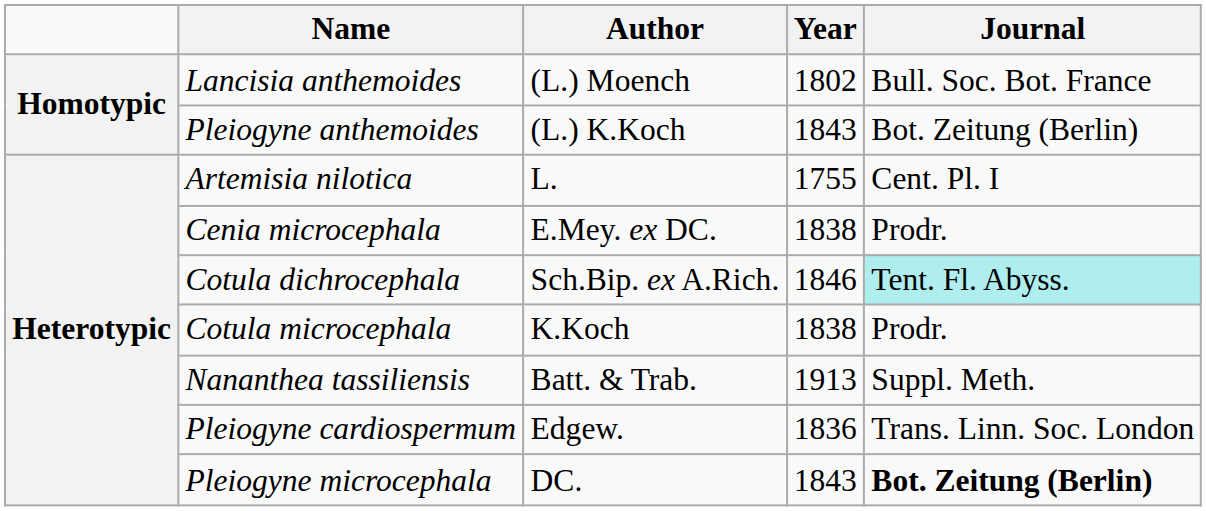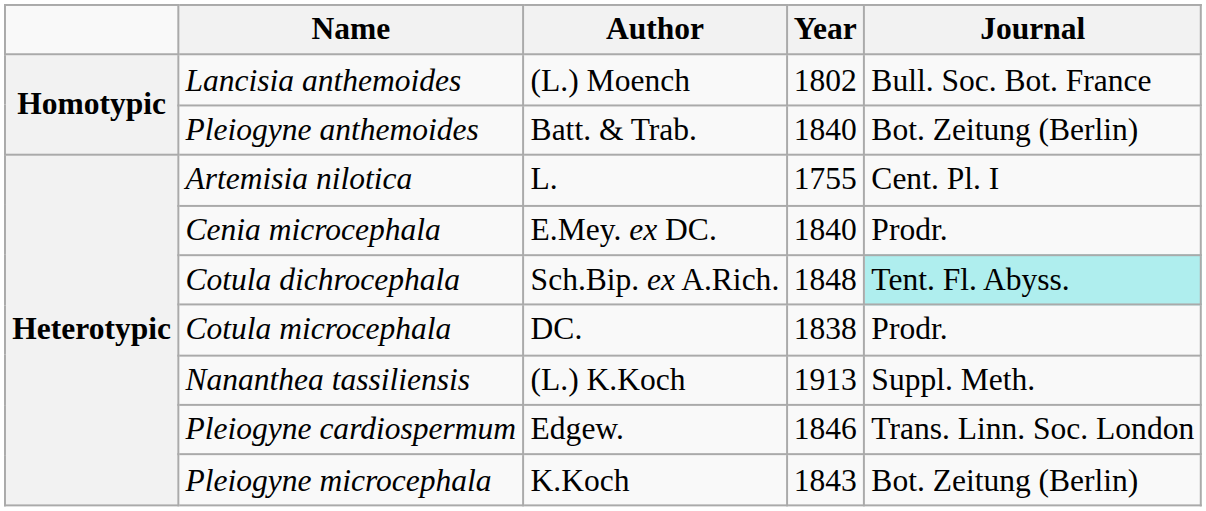 <table class="wikitable sortable">
 <tr>
 <td></td>
 <th>Name</th>
 <th>Author</th>
 <th>Year</th>
 <th>Journal</th>
 </tr>
 <tr>
 <th rowspan="2">Homotypic</th>
 <td><em>Lancisia anthemoides</em></td>
 <td>(L.) Moench</td>
 <td>1802</td>
 <td>Bull. Soc. Bot. France</td>
 </tr>
 <tr>
 <td><em>Pleiogyne anthemoides</em></td>
-<td>(L.) K.Koch</td>
-<td>1843</td>
+<td>Batt. & Trab.</td>
+<td>1840</td>
 <td>Bot. Zeitung (Berlin)</td>
 </tr>
 <tr>
 <th rowspan="7">Heterotypic</th>
 <td><em>Artemisia nilotica</em></td>
 <td>L.</td>
 <td>1755</td>
 <td>Cent. Pl. I</td>
 </tr>
 <tr>
 <td><em>Cenia microcephala</em></td>
 <td>E.Mey. <em>ex</em> DC.</td>
-<td>1838</td>
+<td>1840</td>
 <td>Prodr.</td>
 </tr>
 <tr>
 <td><em>Cotula dichrocephala</em></td>
 <td>Sch.Bip. <em>ex</em> A.Rich.</td>
-<td>1846</td>
+<td>1848</td>
 <td style="background: paleturquoise;">Tent. Fl. Abyss.</td>
 </tr>
 <tr>
 <td><em>Cotula microcephala</em></td>
-<td>K.Koch</td>
+<td>DC.</td>
 <td>1838</td>
 <td>Prodr.</td>
 </tr>
 <tr>
 <td><em>Nananthea tassiliensis</em></td>
-<td>Batt. & Trab.</td>
+<td>(L.) K.Koch</td>
 <td>1913</td>
 <td>Suppl. Meth.</td>
 </tr>
 <tr>
 <td><em>Pleiogyne cardiospermum</em></td>
 <td>Edgew.</td>
-<td>1836</td>
+<td>1846</td>
 <td>Trans. Linn. Soc. London</td>
 </tr>
 <tr>
 <td><em>Pleiogyne microcephala</em></td>
-<td>DC.</td>
+<td>K.Koch</td>
 <td>1843</td>
-<td><strong>Bot. Zeitung (Berlin)</strong></td>
+<td>Bot. Zeitung (Berlin)</td>
 </tr>
 </table>
